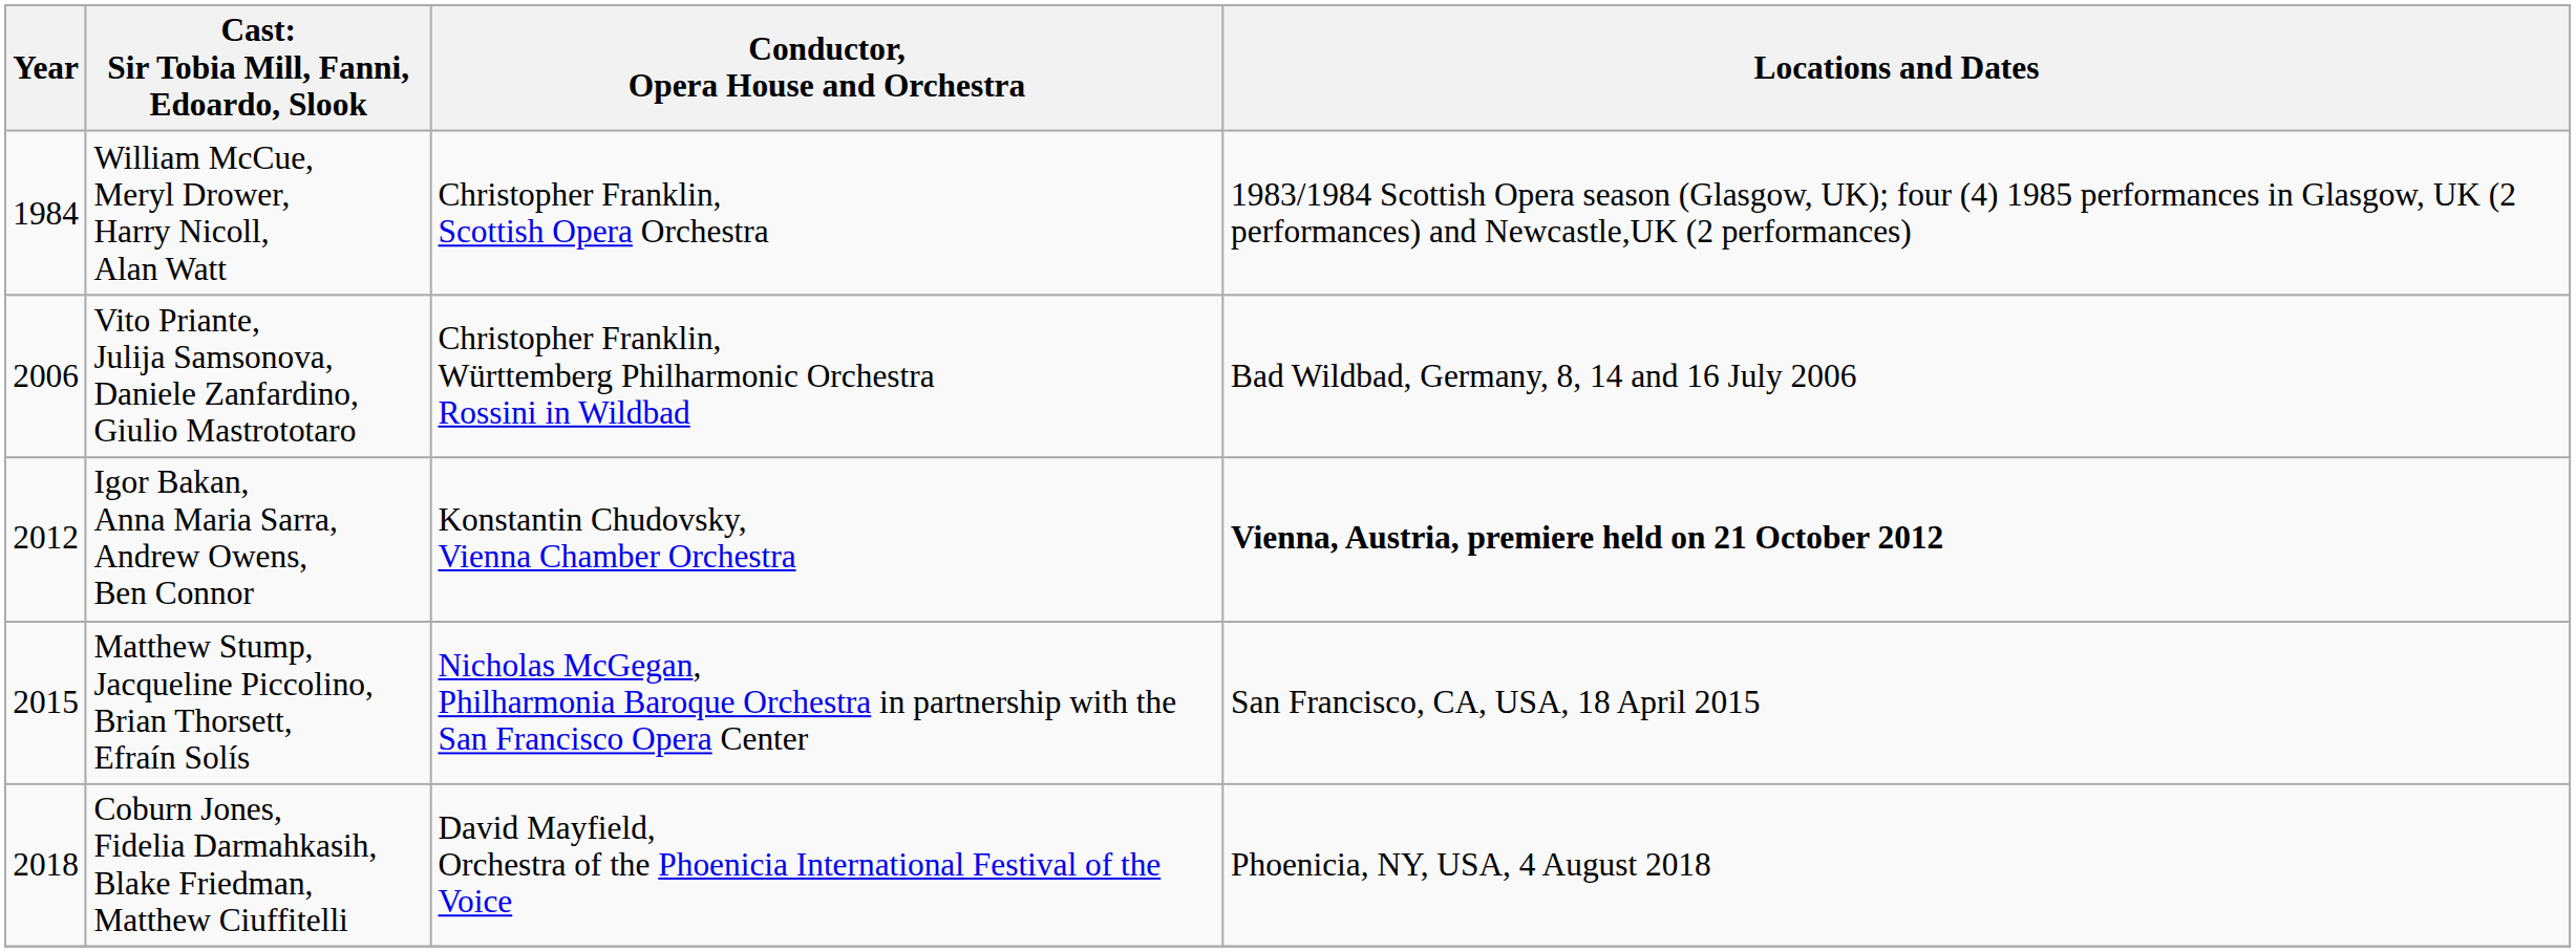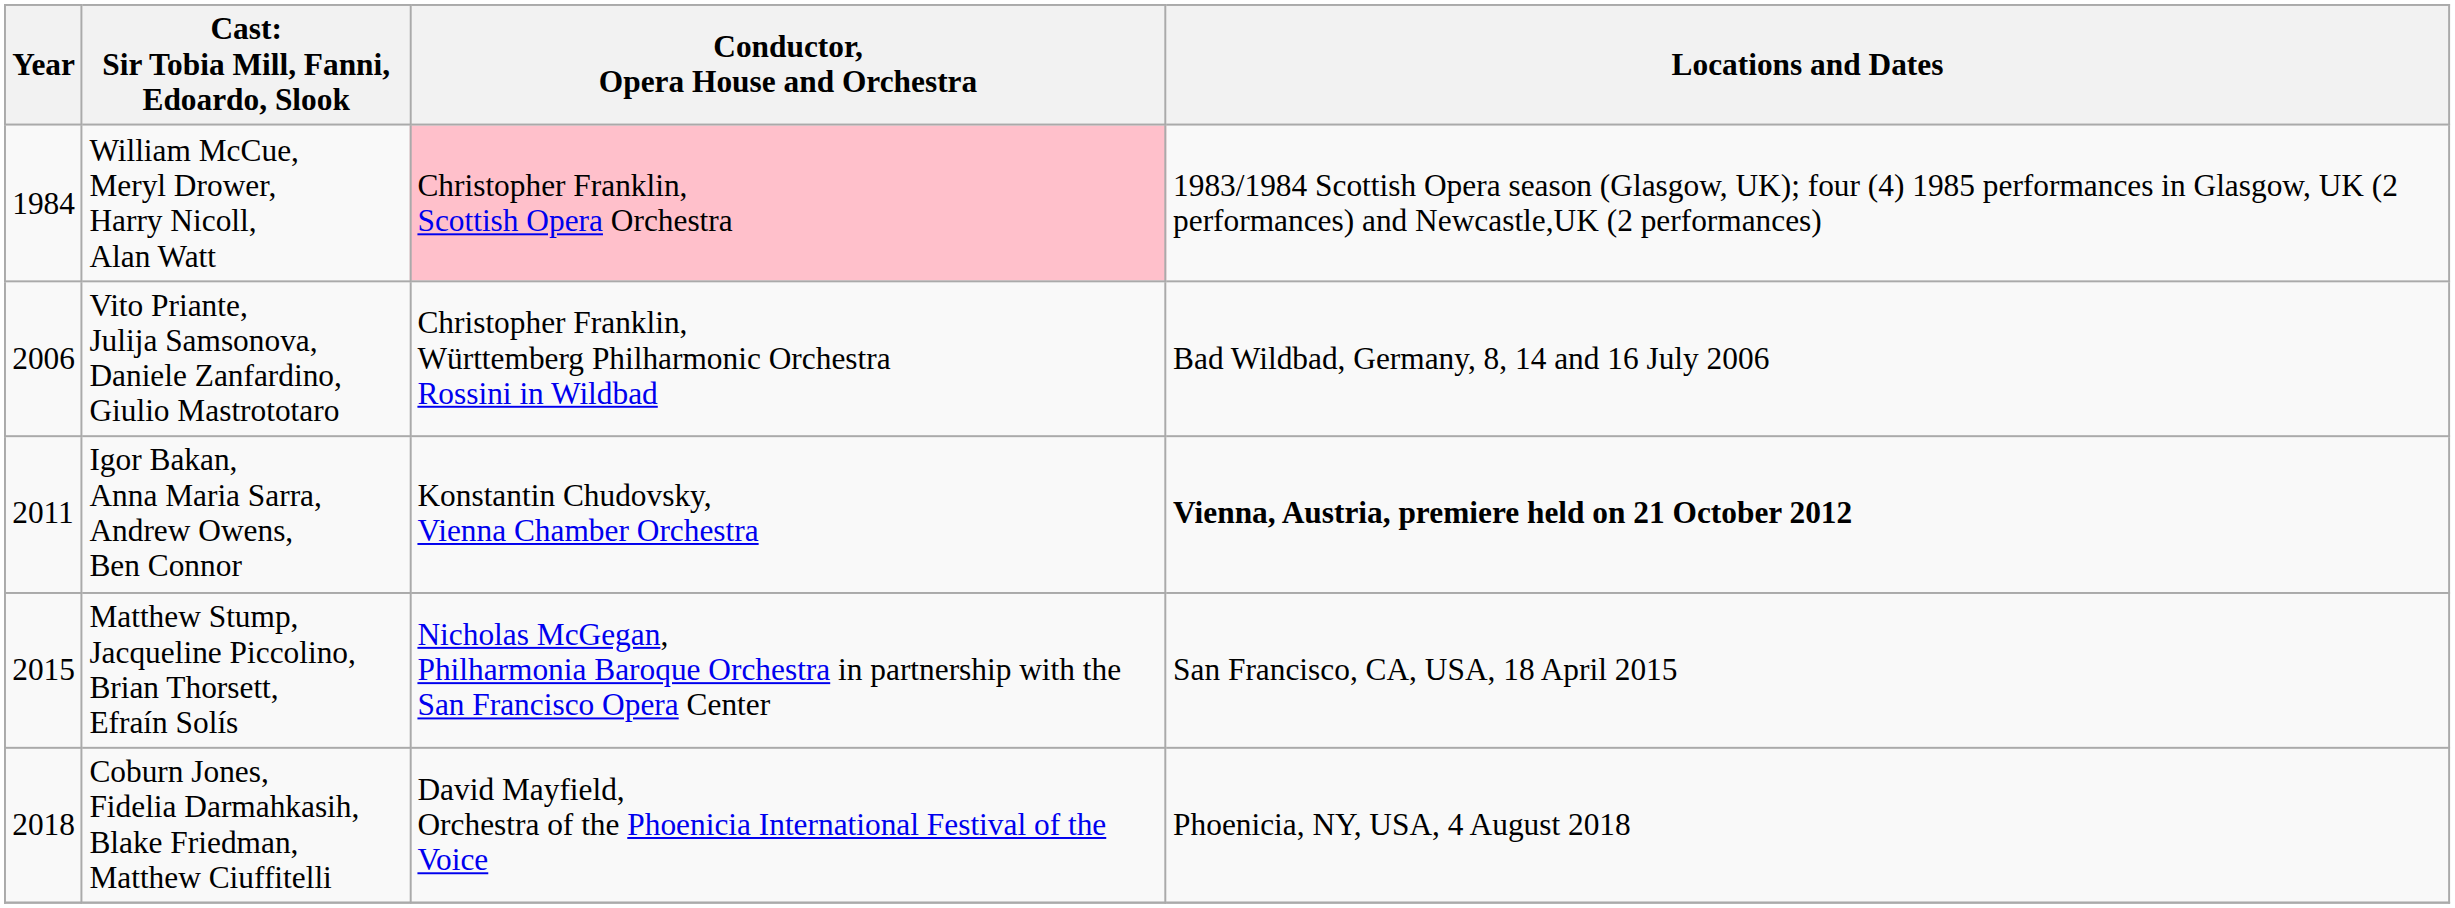 <table class="wikitable">
 <tr>
 <th>Year</th>
 <th width="160">Cast:<br>Sir Tobia Mill, Fanni,  Edoardo,  Slook</th>
 <th>Conductor,<br>Opera House and Orchestra</th>
 <th>Locations and Dates</th>
 </tr>
 <tr>
 <td>1984</td>
 <td>William McCue,<br>Meryl Drower,<br> Harry Nicoll, <br> Alan Watt</td>
-<td>Christopher Franklin,<br><a href='#'>Scottish Opera</a> Orchestra</td>
+<td style="background: pink;">Christopher Franklin,<br><a href='#'>Scottish Opera</a> Orchestra</td>
 <td>1983/1984 Scottish Opera season (Glasgow, UK); four (4) 1985 performances in Glasgow, UK (2 performances) and Newcastle,UK (2 performances)</td>
 </tr>
 <tr>
 <td>2006</td>
 <td>Vito Priante,<br>Julija Samsonova,<br>Daniele Zanfardino,<br>Giulio Mastrototaro</td>
 <td>Christopher Franklin,<br>Württemberg Philharmonic Orchestra<br><a href='#'>Rossini in Wildbad</a></td>
 <td>Bad Wildbad, Germany, 8, 14 and 16 July 2006</td>
 </tr>
 <tr>
-<td>2012</td>
+<td>2011</td>
 <td>Igor Bakan,<br>Anna Maria Sarra,<br>Andrew Owens,<br>Ben Connor</td>
 <td>Konstantin Chudovsky,<br><a href='#'>Vienna Chamber Orchestra</a></td>
 <td><strong>Vienna, Austria, premiere held on 21 October 2012</strong></td>
 </tr>
 <tr>
 <td>2015</td>
 <td>Matthew Stump,<br>Jacqueline Piccolino,<br>Brian Thorsett,<br>Efraín Solís</td>
 <td><a href='#'>Nicholas McGegan</a>,<br> <a href='#'>Philharmonia Baroque Orchestra</a> in partnership with the <a href='#'>San Francisco Opera</a> Center</td>
 <td>San Francisco, CA, USA, 18 April 2015</td>
 </tr>
 <tr>
 <td>2018</td>
 <td>Coburn Jones,<br>Fidelia Darmahkasih,<br>Blake Friedman,<br>Matthew Ciuffitelli</td>
 <td>David Mayfield,<br>Orchestra of the <a href='#'>Phoenicia International Festival of the Voice</a></td>
 <td>Phoenicia, NY, USA, 4 August 2018</td>
 </tr>
 <tr>
 </tr>
 </table>
